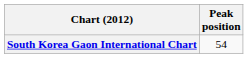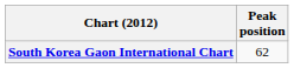 <table class="wikitable plainrowheaders" style="text-align:center;">
 <tr>
 <th scope="col">Chart (2012)</th>
 <th scope="col">Peak<br>position</th>
 </tr>
 <tr>
 <th scope="row"><a href='#'>South Korea Gaon International Chart</a></th>
-<td>54</td>
+<td>62</td>
 </tr>
 </table>
